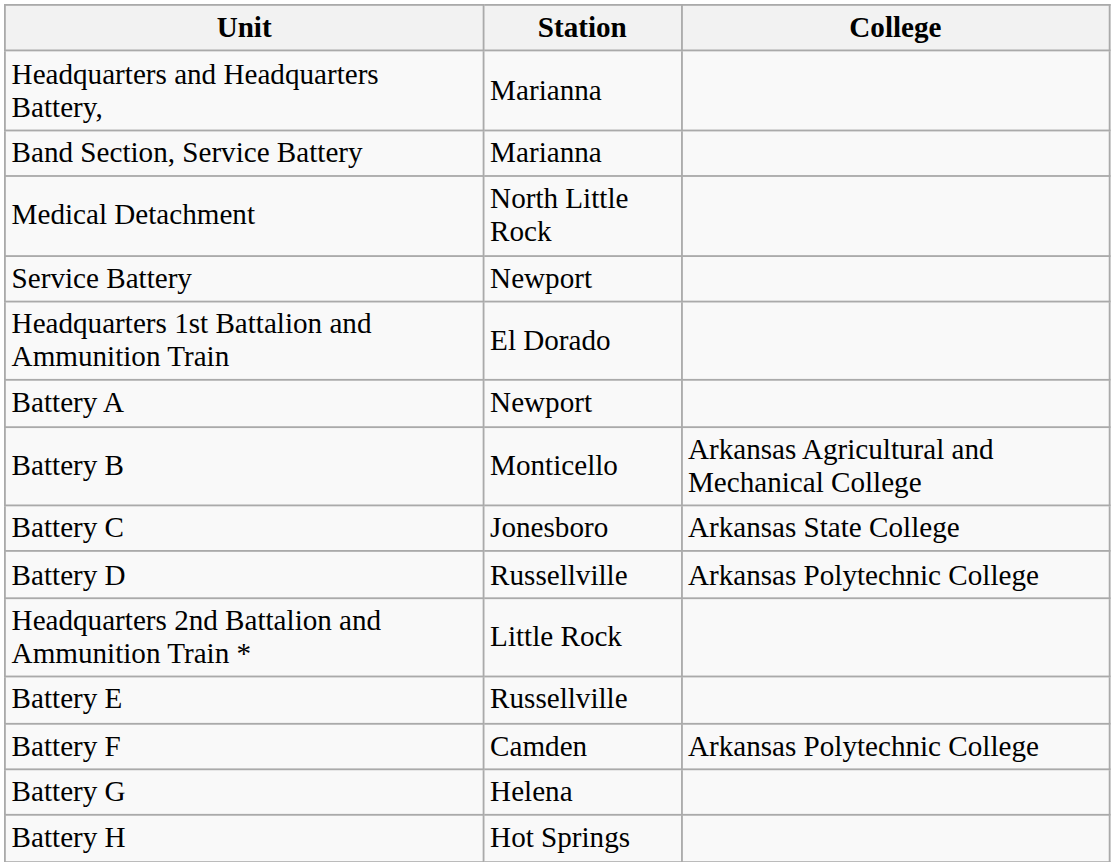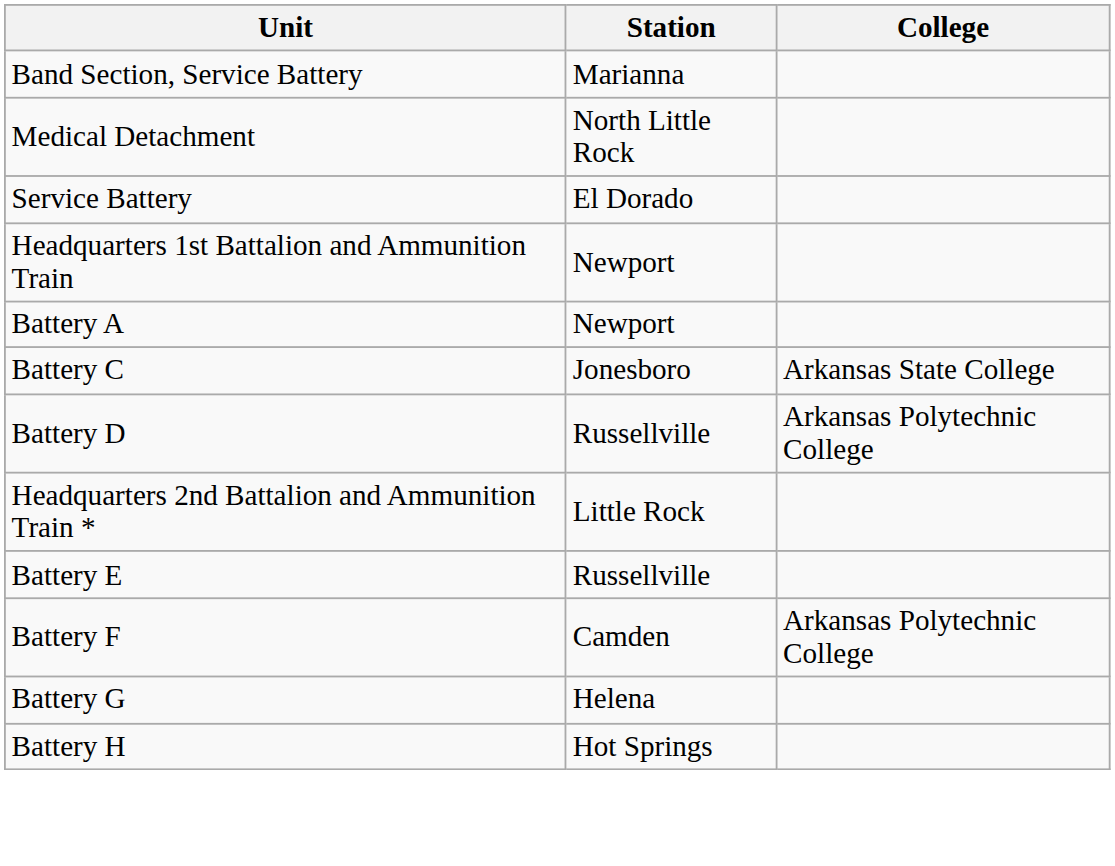 <table class="wikitable">
 <tr>
 <th>Unit</th>
 <th>Station</th>
 <th>College</th>
-</tr>
-<tr>
-<td>Headquarters and Headquarters Battery,</td>
-<td>Marianna</td>
-<td></td>
 </tr>
 <tr>
 <td>Band Section, Service Battery</td>
 <td>Marianna</td>
 <td></td>
 </tr>
 <tr>
 <td>Medical Detachment</td>
 <td>North Little Rock</td>
 <td></td>
 </tr>
 <tr>
 <td>Service Battery</td>
-<td>Newport</td>
+<td>El Dorado</td>
 <td></td>
 </tr>
 <tr>
 <td>Headquarters 1st Battalion and Ammunition Train</td>
-<td>El Dorado</td>
+<td>Newport</td>
 <td></td>
 </tr>
 <tr>
 <td>Battery A</td>
 <td>Newport</td>
 <td></td>
-</tr>
-<tr>
-<td>Battery B</td>
-<td>Monticello</td>
-<td>Arkansas Agricultural and Mechanical College</td>
 </tr>
 <tr>
 <td>Battery C</td>
 <td>Jonesboro</td>
 <td>Arkansas State College</td>
 </tr>
 <tr>
 <td>Battery D</td>
 <td>Russellville</td>
 <td>Arkansas Polytechnic College</td>
 </tr>
 <tr>
 <td>Headquarters 2nd Battalion and Ammunition Train *</td>
 <td>Little Rock</td>
 <td></td>
 </tr>
 <tr>
 <td>Battery E</td>
 <td>Russellville</td>
 <td></td>
 </tr>
 <tr>
 <td>Battery F</td>
 <td>Camden</td>
 <td>Arkansas Polytechnic College</td>
 </tr>
 <tr>
 <td>Battery G</td>
 <td>Helena</td>
 <td></td>
 </tr>
 <tr>
 <td>Battery H</td>
 <td>Hot Springs</td>
 <td></td>
 </tr>
 </table>
